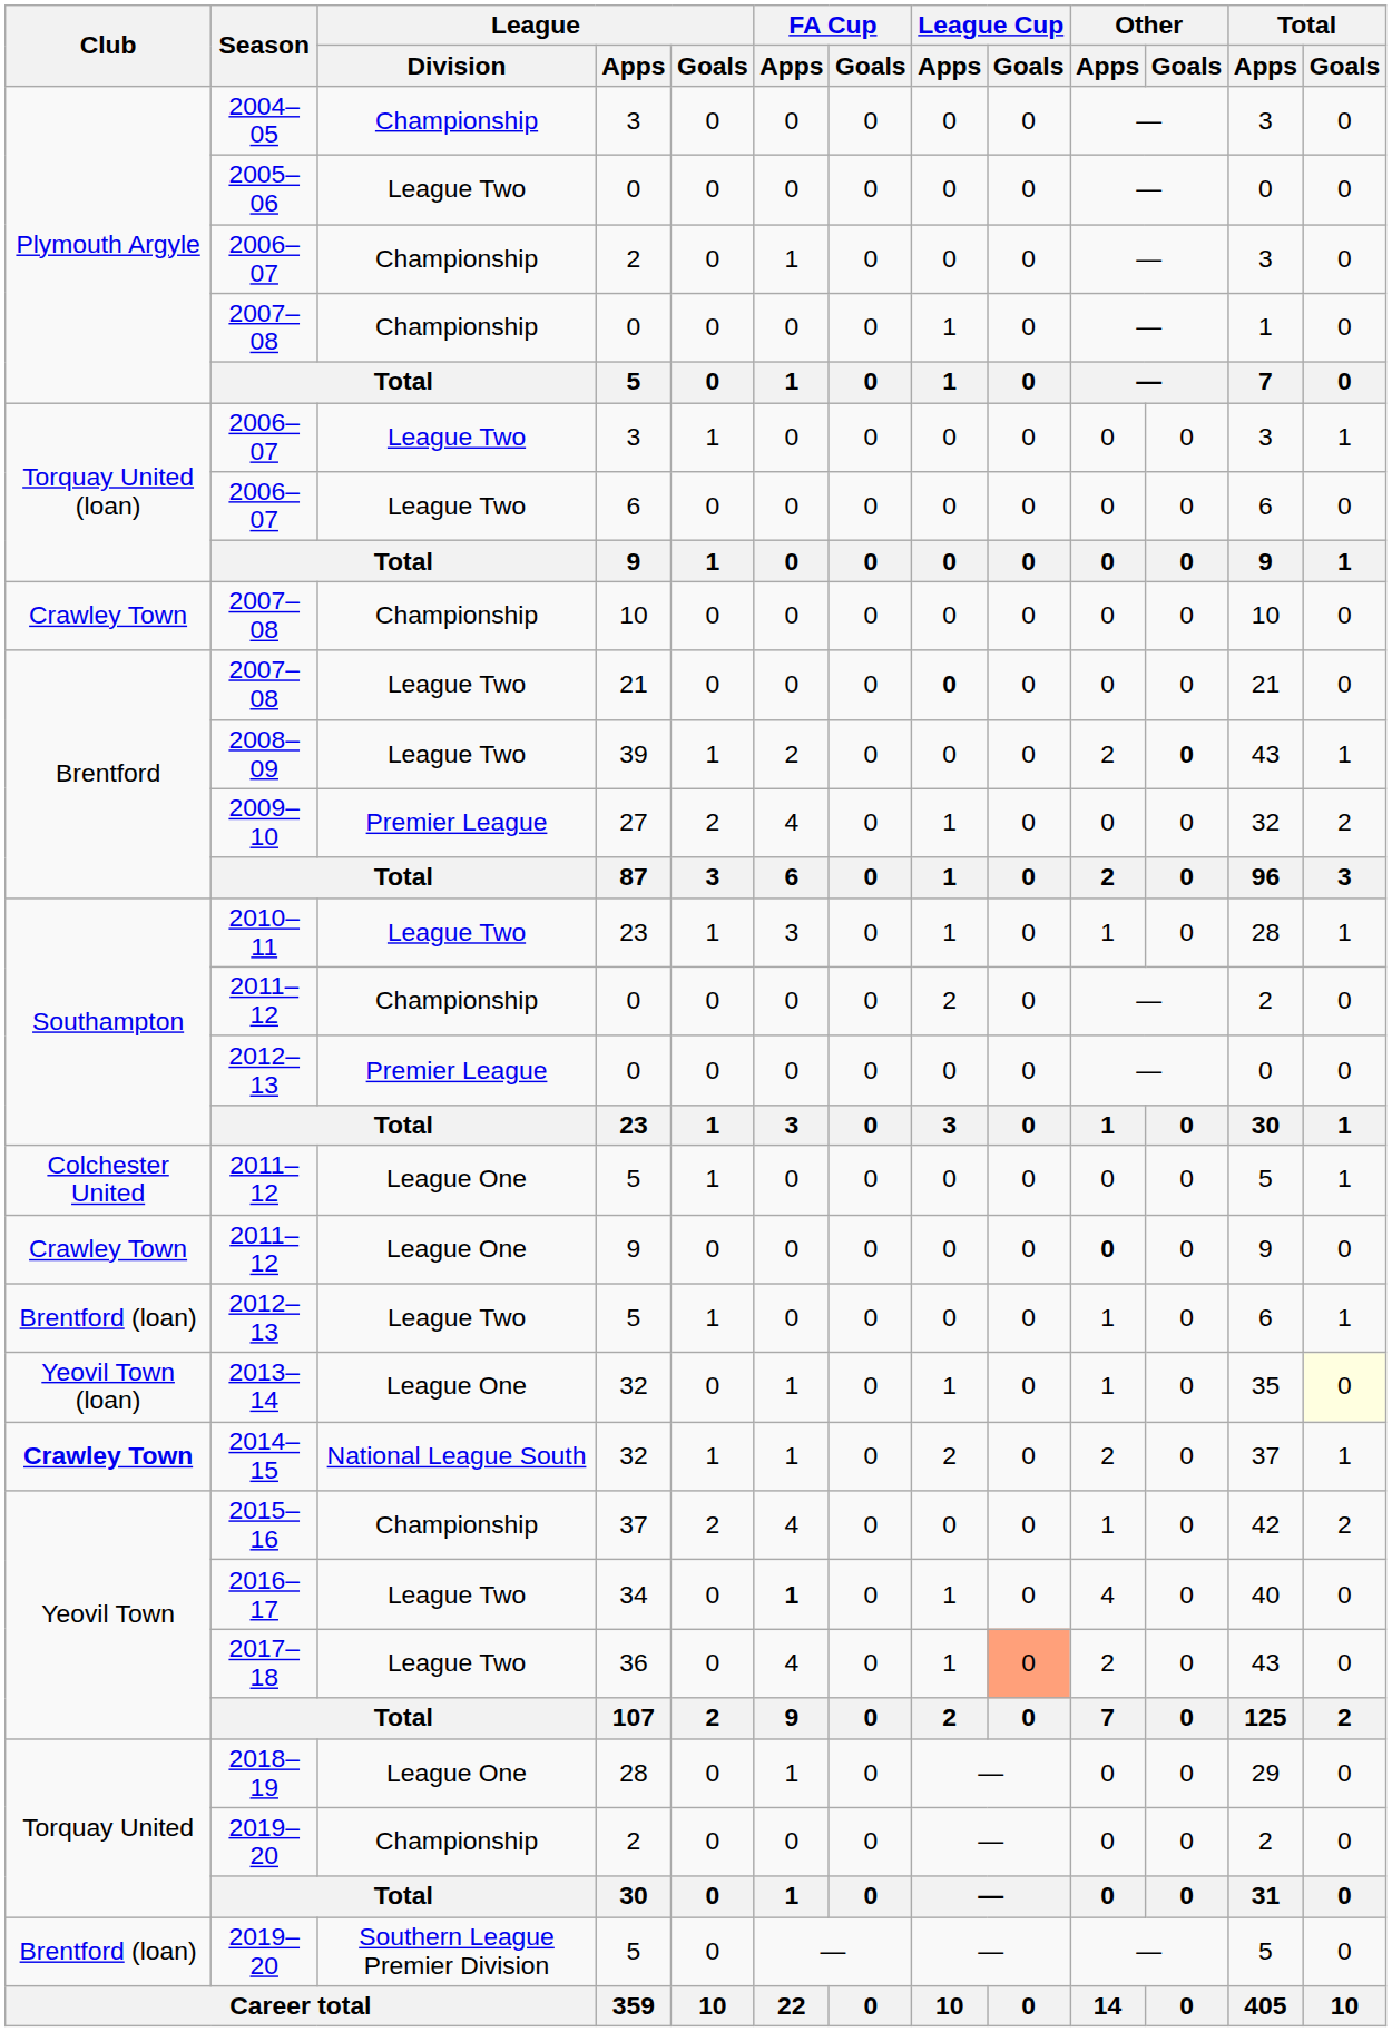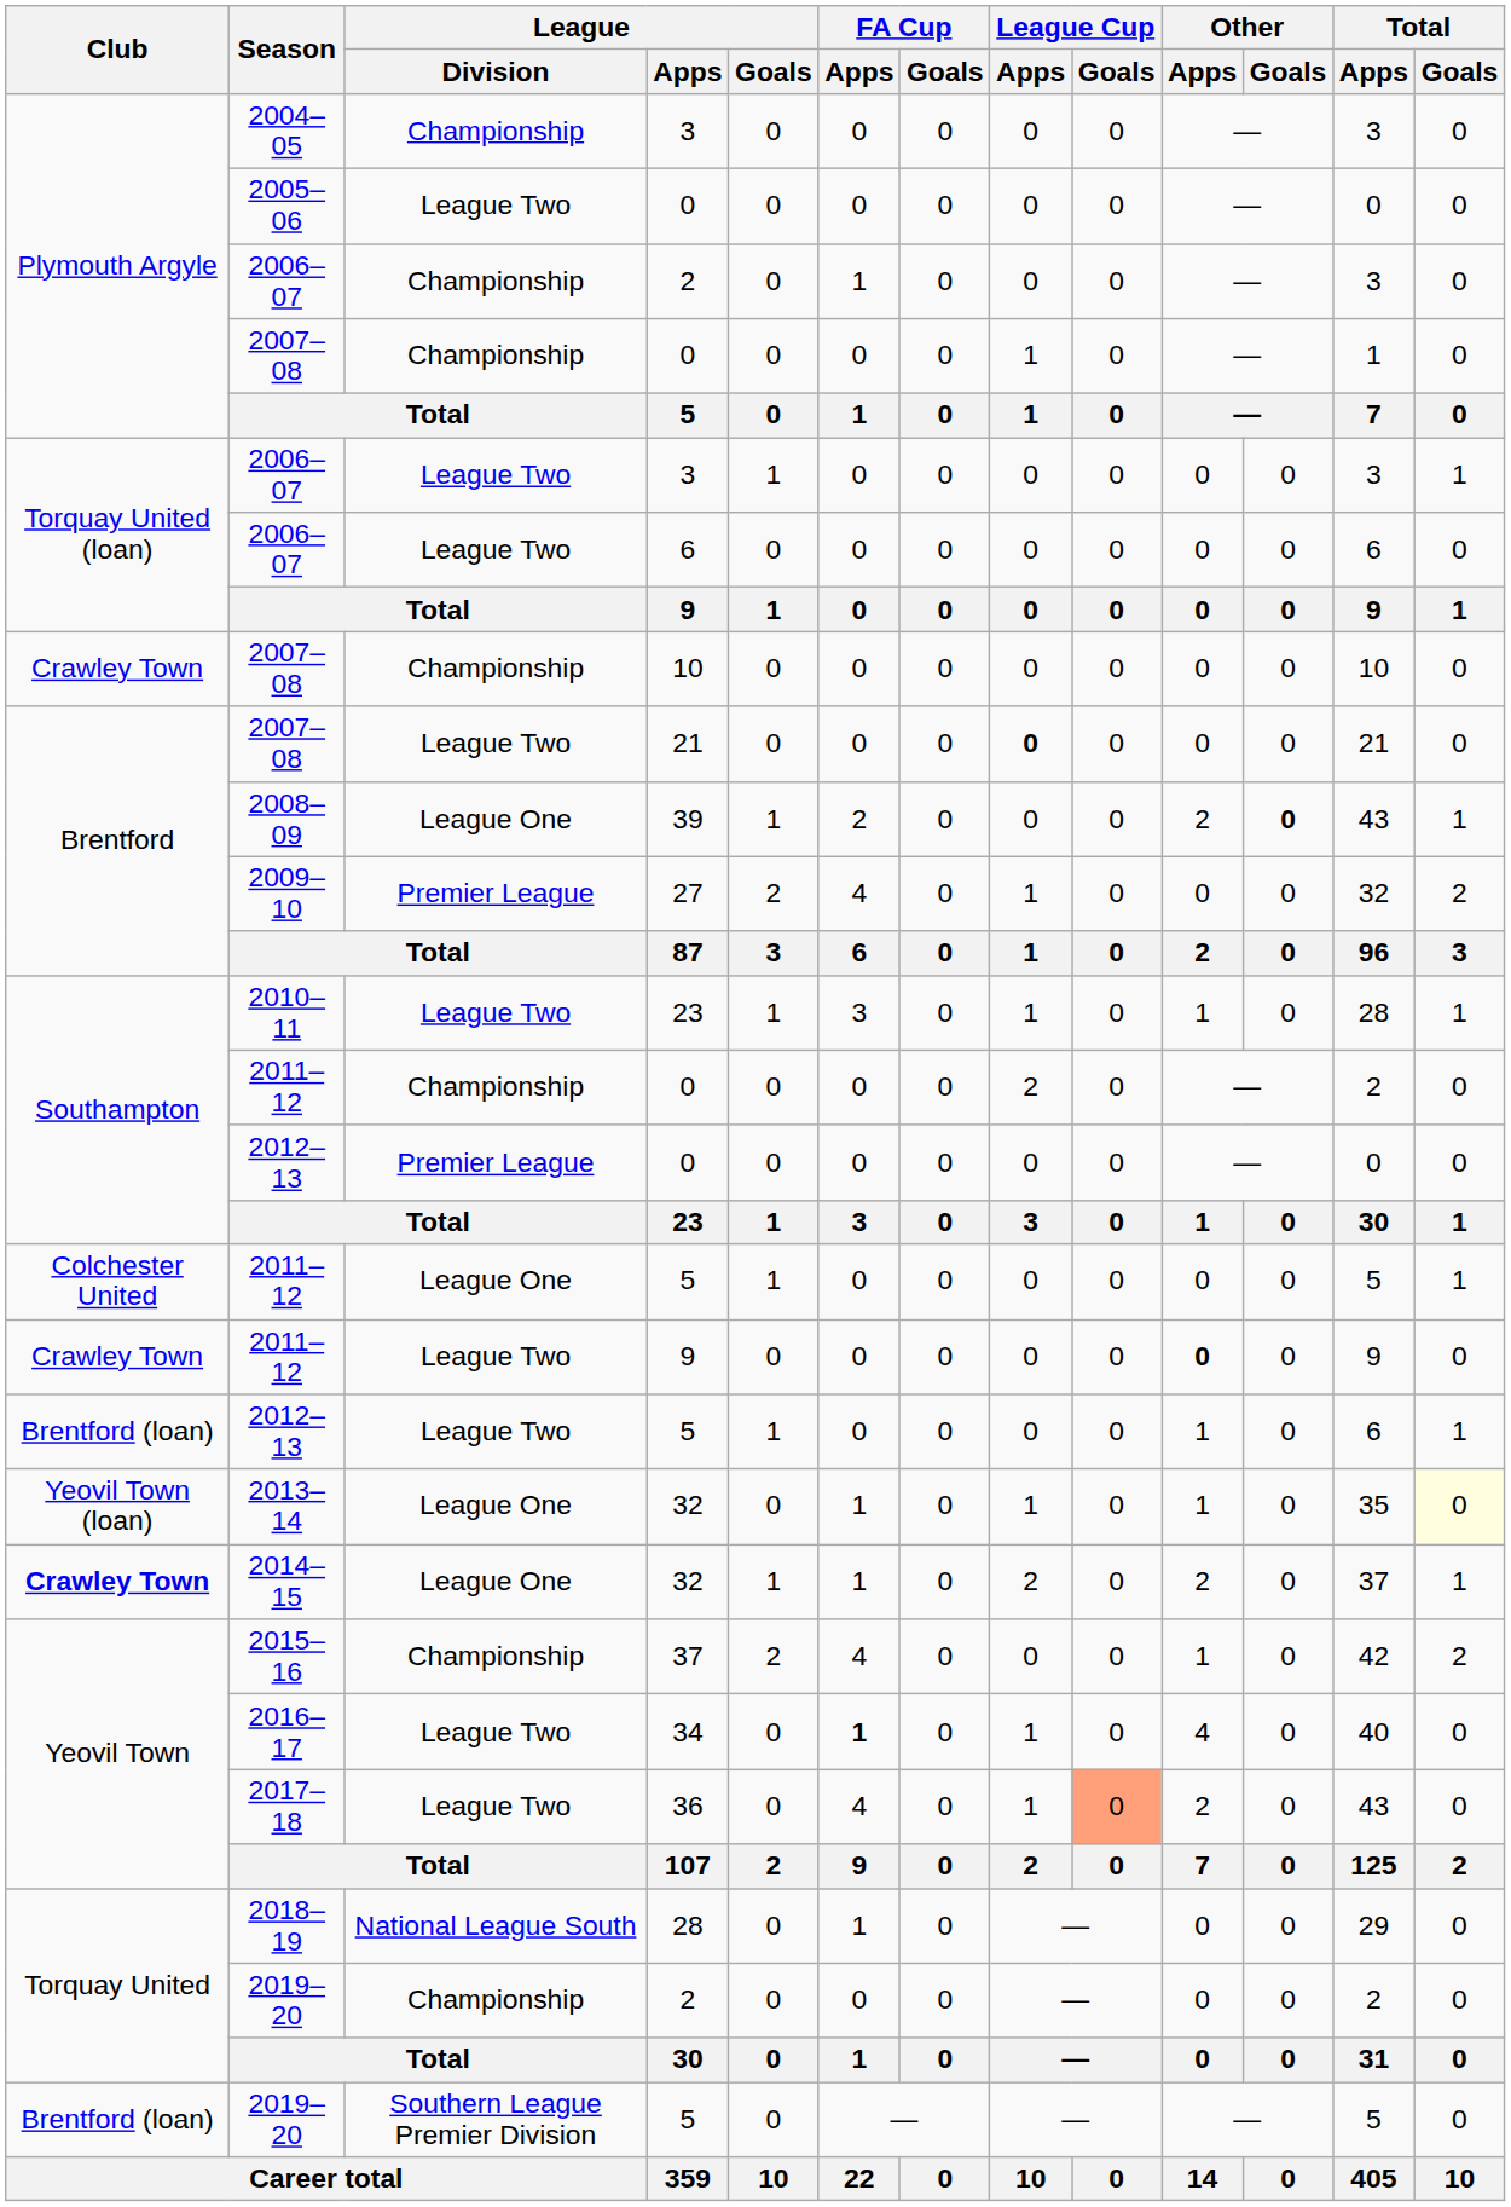 <table class="wikitable" style="text-align: center;">
 <tr>
 <th rowspan="2">Club</th>
 <th rowspan="2">Season</th>
 <th colspan="3">League</th>
 <th colspan="2"><a href='#'>FA Cup</a></th>
 <th colspan="2"><a href='#'>League Cup</a></th>
 <th colspan="2">Other</th>
 <th colspan="2">Total</th>
 </tr>
 <tr>
 <th>Division</th>
 <th>Apps</th>
 <th>Goals</th>
 <th>Apps</th>
 <th>Goals</th>
 <th>Apps</th>
 <th>Goals</th>
 <th>Apps</th>
 <th>Goals</th>
 <th>Apps</th>
 <th>Goals</th>
 </tr>
 <tr>
 <td rowspan="5"><a href='#'>Plymouth Argyle</a></td>
 <td><a href='#'>2004–05</a></td>
 <td><a href='#'>Championship</a></td>
 <td>3</td>
 <td>0</td>
 <td>0</td>
 <td>0</td>
 <td>0</td>
 <td>0</td>
 <td colspan="2">—</td>
 <td>3</td>
 <td>0</td>
 </tr>
 <tr>
 <td><a href='#'>2005–06</a></td>
 <td>League Two</td>
 <td>0</td>
 <td>0</td>
 <td>0</td>
 <td>0</td>
 <td>0</td>
 <td>0</td>
 <td colspan="2">—</td>
 <td>0</td>
 <td>0</td>
 </tr>
 <tr>
 <td><a href='#'>2006–07</a></td>
 <td>Championship</td>
 <td>2</td>
 <td>0</td>
 <td>1</td>
 <td>0</td>
 <td>0</td>
 <td>0</td>
 <td colspan="2">—</td>
 <td>3</td>
 <td>0</td>
 </tr>
 <tr>
 <td><a href='#'>2007–08</a></td>
 <td>Championship</td>
 <td>0</td>
 <td>0</td>
 <td>0</td>
 <td>0</td>
 <td>1</td>
 <td>0</td>
 <td colspan="2">—</td>
 <td>1</td>
 <td>0</td>
 </tr>
 <tr>
 <th colspan="2">Total</th>
 <th>5</th>
 <th>0</th>
 <th>1</th>
 <th>0</th>
 <th>1</th>
 <th>0</th>
 <th colspan="2">—</th>
 <th>7</th>
 <th>0</th>
 </tr>
 <tr>
 <td rowspan="3"><a href='#'>Torquay United</a> (loan)</td>
 <td><a href='#'>2006–07</a></td>
 <td><a href='#'>League Two</a></td>
 <td>3</td>
 <td>1</td>
 <td>0</td>
 <td>0</td>
 <td>0</td>
 <td>0</td>
 <td>0</td>
 <td>0</td>
 <td>3</td>
 <td>1</td>
 </tr>
 <tr>
 <td><a href='#'>2006–07</a></td>
 <td>League Two</td>
 <td>6</td>
 <td>0</td>
 <td>0</td>
 <td>0</td>
 <td>0</td>
 <td>0</td>
 <td>0</td>
 <td>0</td>
 <td>6</td>
 <td>0</td>
 </tr>
 <tr>
 <th colspan="2">Total</th>
 <th>9</th>
 <th>1</th>
 <th>0</th>
 <th>0</th>
 <th>0</th>
 <th>0</th>
 <th>0</th>
 <th>0</th>
 <th>9</th>
 <th>1</th>
 </tr>
 <tr>
 <td><a href='#'>Crawley Town</a></td>
 <td><a href='#'>2007–08</a></td>
 <td>Championship</td>
 <td>10</td>
 <td>0</td>
 <td>0</td>
 <td>0</td>
 <td>0</td>
 <td>0</td>
 <td>0</td>
 <td>0</td>
 <td>10</td>
 <td>0</td>
 </tr>
 <tr>
 <td rowspan="4">Brentford</td>
 <td><a href='#'>2007–08</a></td>
 <td>League Two</td>
 <td>21</td>
 <td>0</td>
 <td>0</td>
 <td>0</td>
 <td><strong>0</strong></td>
 <td>0</td>
 <td>0</td>
 <td>0</td>
 <td>21</td>
 <td>0</td>
 </tr>
 <tr>
 <td><a href='#'>2008–09</a></td>
-<td>League Two</td>
+<td>League One</td>
 <td>39</td>
 <td>1</td>
 <td>2</td>
 <td>0</td>
 <td>0</td>
 <td>0</td>
 <td>2</td>
 <td><strong>0</strong></td>
 <td>43</td>
 <td>1</td>
 </tr>
 <tr>
 <td><a href='#'>2009–10</a></td>
 <td><a href='#'>Premier League</a></td>
 <td>27</td>
 <td>2</td>
 <td>4</td>
 <td>0</td>
 <td>1</td>
 <td>0</td>
 <td>0</td>
 <td>0</td>
 <td>32</td>
 <td>2</td>
 </tr>
 <tr>
 <th colspan="2">Total</th>
 <th>87</th>
 <th>3</th>
 <th>6</th>
 <th>0</th>
 <th>1</th>
 <th>0</th>
 <th>2</th>
 <th>0</th>
 <th>96</th>
 <th>3</th>
 </tr>
 <tr>
 <td rowspan="4"><a href='#'>Southampton</a></td>
 <td><a href='#'>2010–11</a></td>
 <td><a href='#'>League Two</a></td>
 <td>23</td>
 <td>1</td>
 <td>3</td>
 <td>0</td>
 <td>1</td>
 <td>0</td>
 <td>1</td>
 <td>0</td>
 <td>28</td>
 <td>1</td>
 </tr>
 <tr>
 <td><a href='#'>2011–12</a></td>
 <td>Championship</td>
 <td>0</td>
 <td>0</td>
 <td>0</td>
 <td>0</td>
 <td>2</td>
 <td>0</td>
 <td colspan="2">—</td>
 <td>2</td>
 <td>0</td>
 </tr>
 <tr>
 <td><a href='#'>2012–13</a></td>
 <td><a href='#'>Premier League</a></td>
 <td>0</td>
 <td>0</td>
 <td>0</td>
 <td>0</td>
 <td>0</td>
 <td>0</td>
 <td colspan="2">—</td>
 <td>0</td>
 <td>0</td>
 </tr>
 <tr>
 <th colspan="2">Total</th>
 <th>23</th>
 <th>1</th>
 <th>3</th>
 <th>0</th>
 <th>3</th>
 <th>0</th>
 <th>1</th>
 <th>0</th>
 <th>30</th>
 <th>1</th>
 </tr>
 <tr>
 <td><a href='#'>Colchester United</a></td>
 <td><a href='#'>2011–12</a></td>
 <td>League One</td>
 <td>5</td>
 <td>1</td>
 <td>0</td>
 <td>0</td>
 <td>0</td>
 <td>0</td>
 <td>0</td>
 <td>0</td>
 <td>5</td>
 <td>1</td>
 </tr>
 <tr>
 <td><a href='#'>Crawley Town</a></td>
 <td><a href='#'>2011–12</a></td>
-<td>League One</td>
+<td>League Two</td>
 <td>9</td>
 <td>0</td>
 <td>0</td>
 <td>0</td>
 <td>0</td>
 <td>0</td>
 <td><strong>0</strong></td>
 <td>0</td>
 <td>9</td>
 <td>0</td>
 </tr>
 <tr>
 <td><a href='#'>Brentford</a> (loan)</td>
 <td><a href='#'>2012–13</a></td>
 <td>League Two</td>
 <td>5</td>
 <td>1</td>
 <td>0</td>
 <td>0</td>
 <td>0</td>
 <td>0</td>
 <td>1</td>
 <td>0</td>
 <td>6</td>
 <td>1</td>
 </tr>
 <tr>
 <td><a href='#'>Yeovil Town</a> (loan)</td>
 <td><a href='#'>2013–14</a></td>
 <td>League One</td>
 <td>32</td>
 <td>0</td>
 <td>1</td>
 <td>0</td>
 <td>1</td>
 <td>0</td>
 <td>1</td>
 <td>0</td>
 <td>35</td>
 <td style="background: lightyellow;">0</td>
 </tr>
 <tr>
 <td><strong><a href='#'>Crawley Town</a></strong></td>
 <td><a href='#'>2014–15</a></td>
-<td><a href='#'>National League South</a></td>
+<td>League One</td>
 <td>32</td>
 <td>1</td>
 <td>1</td>
 <td>0</td>
 <td>2</td>
 <td>0</td>
 <td>2</td>
 <td>0</td>
 <td>37</td>
 <td>1</td>
 </tr>
 <tr>
 <td rowspan="4">Yeovil Town</td>
 <td><a href='#'>2015–16</a></td>
 <td>Championship</td>
 <td>37</td>
 <td>2</td>
 <td>4</td>
 <td>0</td>
 <td>0</td>
 <td>0</td>
 <td>1</td>
 <td>0</td>
 <td>42</td>
 <td>2</td>
 </tr>
 <tr>
 <td><a href='#'>2016–17</a></td>
 <td>League Two</td>
 <td>34</td>
 <td>0</td>
 <td><strong>1</strong></td>
 <td>0</td>
 <td>1</td>
 <td>0</td>
 <td>4</td>
 <td>0</td>
 <td>40</td>
 <td>0</td>
 </tr>
 <tr>
 <td><a href='#'>2017–18</a></td>
 <td>League Two</td>
 <td>36</td>
 <td>0</td>
 <td>4</td>
 <td>0</td>
 <td>1</td>
 <td style="background: lightsalmon;">0</td>
 <td>2</td>
 <td>0</td>
 <td>43</td>
 <td>0</td>
 </tr>
 <tr>
 <th colspan="2">Total</th>
 <th>107</th>
 <th>2</th>
 <th>9</th>
 <th>0</th>
 <th>2</th>
 <th>0</th>
 <th>7</th>
 <th>0</th>
 <th>125</th>
 <th>2</th>
 </tr>
 <tr>
 <td rowspan="3">Torquay United</td>
 <td><a href='#'>2018–19</a></td>
-<td>League One</td>
+<td><a href='#'>National League South</a></td>
 <td>28</td>
 <td>0</td>
 <td>1</td>
 <td>0</td>
 <td colspan="2">—</td>
 <td>0</td>
 <td>0</td>
 <td>29</td>
 <td>0</td>
 </tr>
 <tr>
 <td><a href='#'>2019–20</a></td>
 <td>Championship</td>
 <td>2</td>
 <td>0</td>
 <td>0</td>
 <td>0</td>
 <td colspan="2">—</td>
 <td>0</td>
 <td>0</td>
 <td>2</td>
 <td>0</td>
 </tr>
 <tr>
 <th colspan="2">Total</th>
 <th>30</th>
 <th>0</th>
 <th>1</th>
 <th>0</th>
 <th colspan="2">—</th>
 <th>0</th>
 <th>0</th>
 <th>31</th>
 <th>0</th>
 </tr>
 <tr>
 <td><a href='#'>Brentford</a> (loan)</td>
 <td><a href='#'>2019–20</a></td>
 <td><a href='#'>Southern League</a> Premier Division</td>
 <td>5</td>
 <td>0</td>
 <td colspan="2">—</td>
 <td colspan="2">—</td>
 <td colspan="2">—</td>
 <td>5</td>
 <td>0</td>
 </tr>
 <tr>
 <th colspan="3">Career total</th>
 <th>359</th>
 <th>10</th>
 <th>22</th>
 <th>0</th>
 <th>10</th>
 <th>0</th>
 <th>14</th>
 <th>0</th>
 <th>405</th>
 <th>10</th>
 </tr>
 </table>
